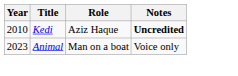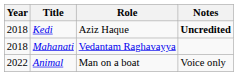 <table class="wikitable" text-align: center;>
 <tr>
 <th scope="col">Year</th>
 <th scope="col">Title</th>
 <th scope="col">Role</th>
 <th scope="col" class="unsortable">Notes</th>
 </tr>
 <tr>
-<td>2010</td>
+<td>2018</td>
 <td><em><a href='#'>Kedi</a></em></td>
 <td>Aziz Haque</td>
 <td><strong>Uncredited</strong></td>
 </tr>
 <tr>
-<td>2023</td>
+<td>2018</td>
+<td><em><a href='#'>Mahanati</a></em></td>
+<td><a href='#'>Vedantam Raghavayya</a></td>
+<td></td>
+</tr>
+<tr>
+<td>2022</td>
 <td><em><a href='#'>Animal</a></em></td>
 <td>Man on a boat</td>
 <td>Voice only</td>
 </tr>
 </table>
